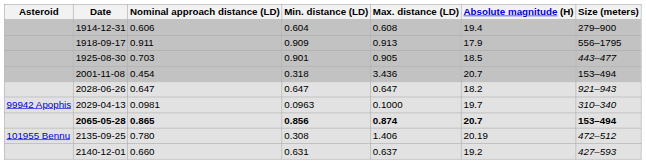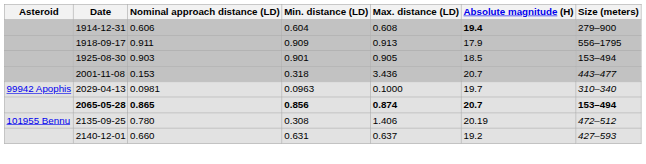 <table class="wikitable collapsible collapsed sortable">
 <tr>
 <th>Asteroid</th>
 <th>Date</th>
 <th>Nominal approach distance (LD)</th>
 <th>Min. distance (LD)</th>
 <th>Max. distance (LD)</th>
 <th><a href='#'>Absolute magnitude</a> (H)</th>
 <th>Size (meters)</th>
 </tr>
 <tr bgcolor=#c2c2c2>
 <td></td>
 <td>1914-12-31</td>
 <td>0.606</td>
 <td>0.604</td>
 <td>0.608</td>
-<td>19.4</td>
+<td><strong>19.4</strong></td>
 <td>279–900</td>
 </tr>
 <tr bgcolor=#c2c2c2>
 <td></td>
 <td>1918-09-17</td>
 <td>0.911</td>
 <td>0.909</td>
 <td>0.913</td>
 <td>17.9</td>
 <td>556–1795</td>
 </tr>
 <tr bgcolor=#c2c2c2>
 <td></td>
 <td>1925-08-30</td>
-<td>0.703</td>
+<td>0.903</td>
 <td>0.901</td>
 <td>0.905</td>
 <td>18.5</td>
-<td><em>443–477</em></td>
+<td>153–494</td>
 </tr>
 <tr bgcolor=#c2c2c2>
 <td></td>
 <td>2001-11-08</td>
-<td>0.454</td>
+<td>0.153</td>
 <td>0.318</td>
 <td>3.436</td>
 <td>20.7</td>
-<td>153–494</td>
-</tr>
-<tr bgcolor=#e2e2e2>
-<td></td>
-<td>2028-06-26</td>
-<td>0.647</td>
-<td>0.647</td>
-<td>0.647</td>
-<td>18.2</td>
-<td><em>921–943</em></td>
+<td><em>443–477</em></td>
 </tr>
 <tr bgcolor=#e2e2e2>
 <td><a href='#'>99942 Apophis</a></td>
 <td>2029-04-13</td>
 <td>0.0981</td>
 <td>0.0963</td>
 <td>0.1000</td>
 <td>19.7</td>
 <td><em>310–340</em></td>
 </tr>
 <tr bgcolor=#e2e2e2>
 <td><strong> </strong></td>
 <td><strong>2065-05-28</strong></td>
 <td><strong>0.865</strong></td>
 <td><strong>0.856</strong></td>
 <td><strong>0.874</strong></td>
 <td><strong>20.7</strong></td>
 <td><strong>153–494</strong></td>
 </tr>
 <tr bgcolor=#e2e2e2>
 <td><a href='#'>101955 Bennu</a></td>
 <td>2135-09-25</td>
 <td>0.780</td>
 <td>0.308</td>
 <td>1.406</td>
 <td>20.19</td>
 <td><em>472–512</em></td>
 </tr>
 <tr bgcolor=#e2e2e2>
 <td></td>
 <td>2140-12-01</td>
 <td>0.660</td>
 <td>0.631</td>
 <td>0.637</td>
 <td>19.2</td>
 <td><em>427–593</em></td>
 </tr>
 </table>
